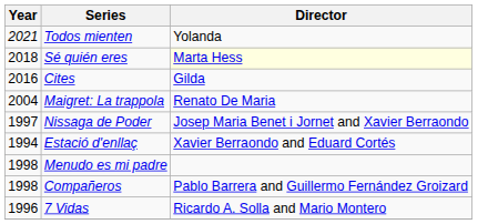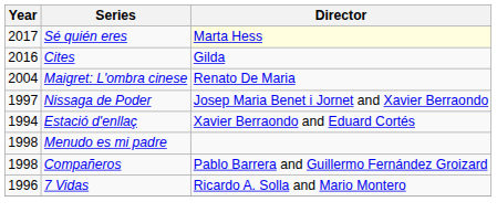 <table class="wikitable">
 <tr>
 <th>Year</th>
 <th>Series</th>
 <th>Director</th>
 </tr>
 <tr>
-<td><em>2021</em></td>
-<td><em><a href='#'>Todos mienten</a></em></td>
-<td>Yolanda</td>
-</tr>
-<tr>
-<td>2018</td>
+<td>2017</td>
 <td><em><a href='#'>Sé quién eres</a></em></td>
 <td style="background: lightyellow;"><a href='#'>Marta Hess</a></td>
 </tr>
 <tr>
 <td>2016</td>
 <td><em><a href='#'>Cites</a></em></td>
 <td><a href='#'>Gilda</a></td>
 </tr>
 <tr>
 <td>2004</td>
-<td><em><a href='#'>Maigret: La trappola</a></em></td>
+<td><em><a href='#'>Maigret: L'ombra cinese</a></em></td>
 <td><a href='#'>Renato De Maria</a></td>
 </tr>
 <tr>
 <td>1997</td>
 <td><em><a href='#'>Nissaga de Poder</a></em></td>
 <td><a href='#'>Josep Maria Benet i Jornet</a> and <a href='#'>Xavier Berraondo</a></td>
 </tr>
 <tr>
 <td>1994</td>
 <td><em><a href='#'>Estació d'enllaç</a></em></td>
 <td><a href='#'>Xavier Berraondo</a> and <a href='#'>Eduard Cortés</a></td>
 </tr>
 <tr>
 <td>1998</td>
 <td><em><a href='#'>Menudo es mi padre</a></em></td>
 <td></td>
 </tr>
 <tr>
 <td>1998</td>
 <td><em><a href='#'>Compañeros</a></em></td>
 <td><a href='#'>Pablo Barrera</a> and <a href='#'>Guillermo Fernández Groizard</a></td>
 </tr>
 <tr>
 <td>1996</td>
 <td><em><a href='#'>7 Vidas</a></em></td>
 <td><a href='#'>Ricardo A. Solla</a> and <a href='#'>Mario Montero</a></td>
 </tr>
 <tr>
 </tr>
 </table>
